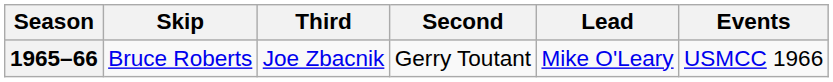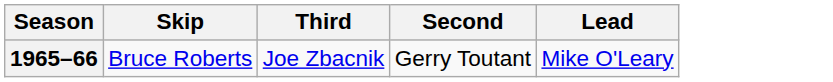 <table class="wikitable">
 <tr>
 <th scope="col">Season</th>
 <th scope="col">Skip</th>
 <th scope="col">Third</th>
 <th scope="col">Second</th>
 <th scope="col">Lead</th>
-<th scope="col">Events</th>
 </tr>
 <tr>
 <th scope="row">1965–66</th>
 <td><a href='#'>Bruce Roberts</a></td>
 <td><a href='#'>Joe Zbacnik</a></td>
 <td>Gerry Toutant</td>
 <td><a href='#'>Mike O'Leary</a></td>
-<td><a href='#'>USMCC</a> 1966 <br> </td>
 </tr>
 </table>
